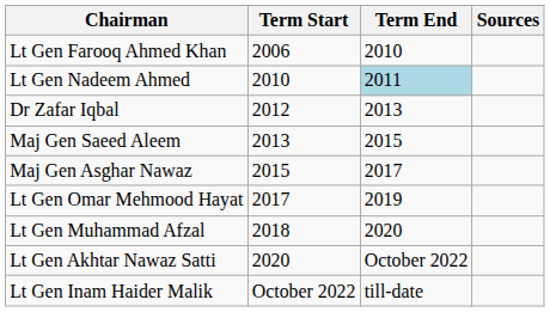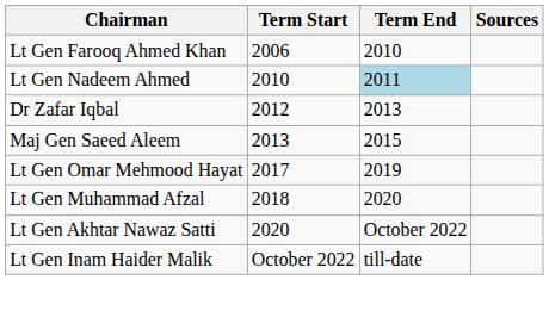 <table class="wikitable">
 <tr>
 <th>Chairman</th>
 <th>Term Start</th>
 <th>Term End</th>
 <th>Sources</th>
 </tr>
 <tr>
 <td>Lt Gen Farooq Ahmed Khan</td>
 <td>2006</td>
 <td>2010</td>
 <td></td>
 </tr>
 <tr>
 <td>Lt Gen Nadeem Ahmed</td>
 <td>2010</td>
 <td style="background: lightblue;">2011</td>
 <td></td>
 </tr>
 <tr>
 <td>Dr Zafar Iqbal</td>
 <td>2012</td>
 <td>2013</td>
 <td></td>
 </tr>
 <tr>
 <td>Maj Gen Saeed Aleem</td>
 <td>2013</td>
 <td>2015</td>
 <td></td>
 </tr>
 <tr>
-<td>Maj Gen Asghar Nawaz</td>
-<td>2015</td>
-<td>2017</td>
-<td></td>
-</tr>
-<tr>
 <td>Lt Gen Omar Mehmood Hayat</td>
 <td>2017</td>
 <td>2019</td>
 <td></td>
 </tr>
 <tr>
 <td>Lt Gen Muhammad Afzal</td>
 <td>2018</td>
 <td>2020</td>
 <td></td>
 </tr>
 <tr>
 <td>Lt Gen Akhtar Nawaz Satti</td>
 <td>2020</td>
 <td>October 2022</td>
 <td></td>
 </tr>
 <tr>
 <td>Lt Gen Inam Haider Malik</td>
 <td>October 2022</td>
 <td>till-date</td>
 <td></td>
 </tr>
 </table>
